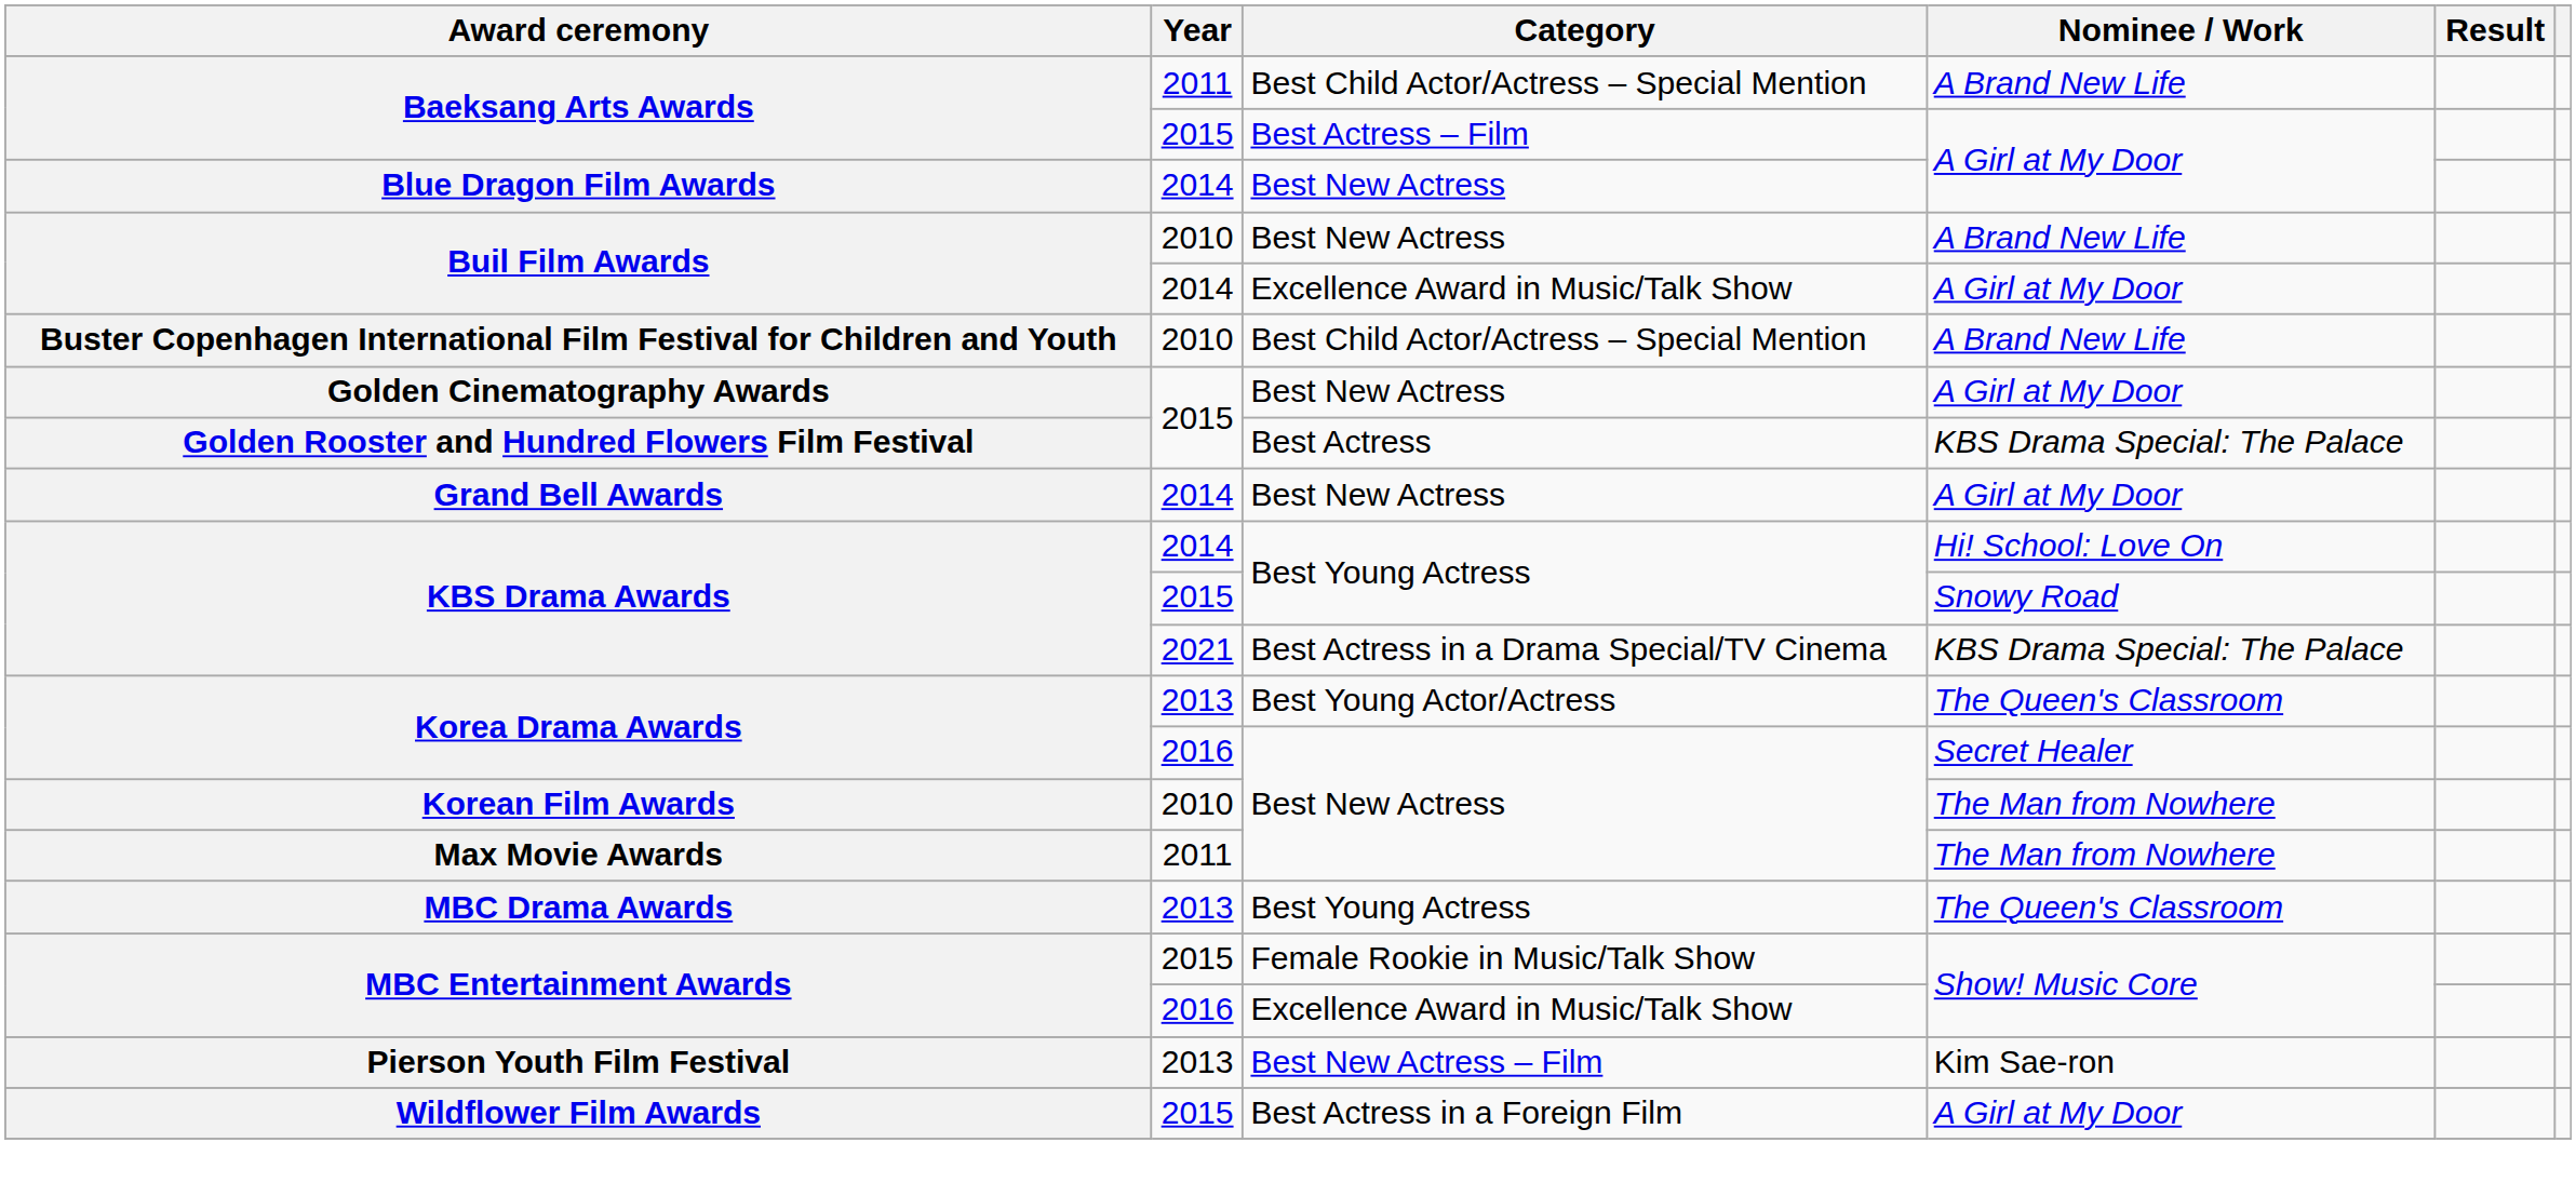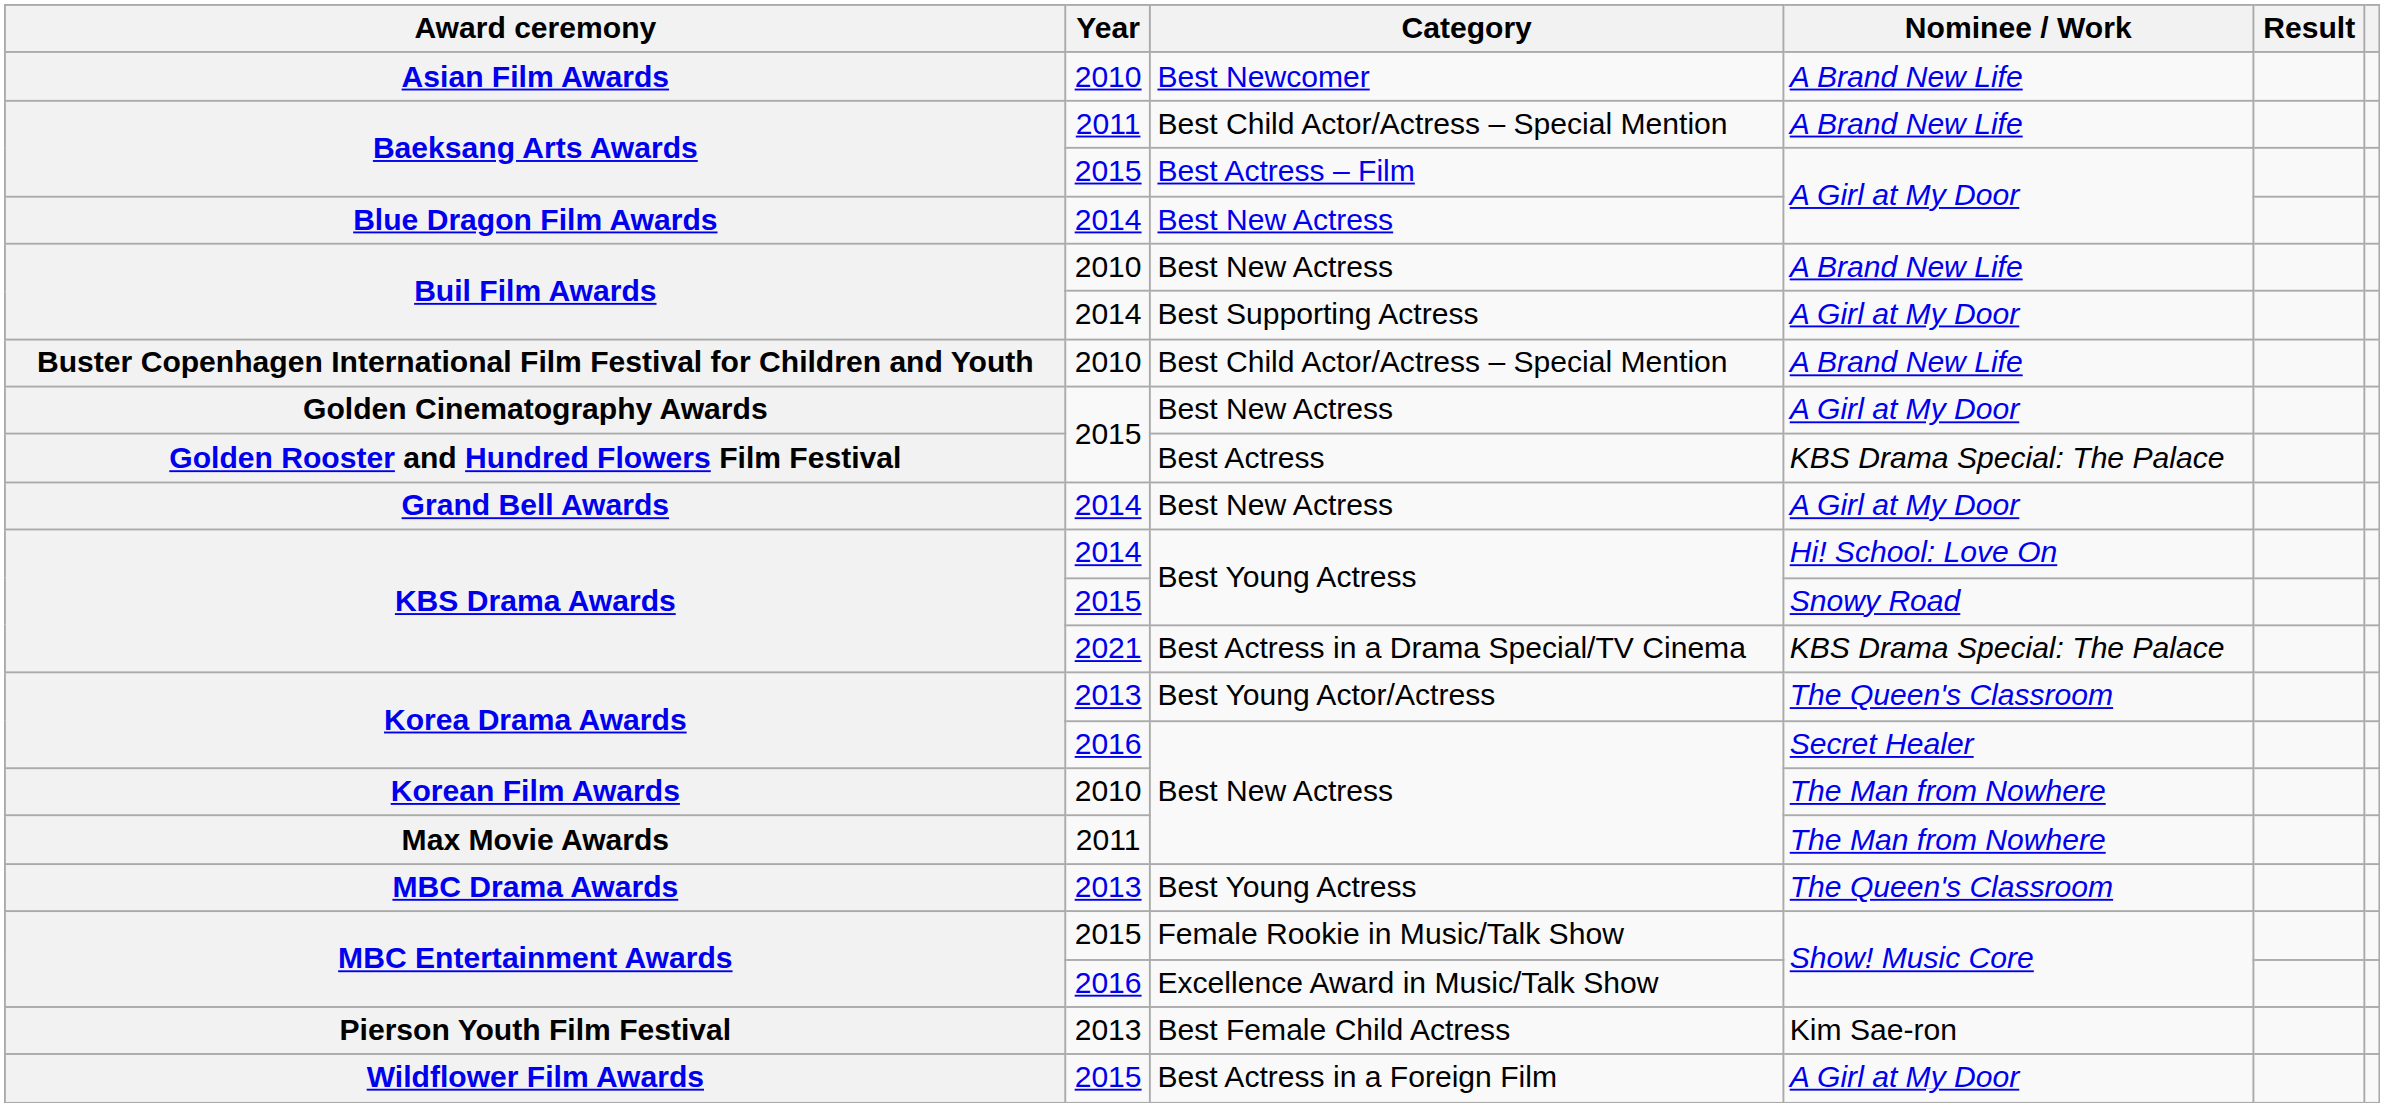 <table class="wikitable plainrowheaders sortable" style="width:100%">
 <tr>
 <th scope="col">Award ceremony</th>
 <th scope="col">Year</th>
 <th scope="col">Category</th>
 <th scope="col">Nominee / Work</th>
 <th scope="col">Result</th>
 <th scope="col" class="unsortable"></th>
+</tr>
+<tr>
+<th scope="row"><a href='#'>Asian Film Awards</a></th>
+<td style="text-align:center"><a href='#'>2010</a></td>
+<td><a href='#'>Best Newcomer</a></td>
+<td><em><a href='#'>A Brand New Life</a></em></td>
+<td></td>
+<td style="text-align:center"></td>
 </tr>
 <tr>
 <th scope="row" rowspan="2"><a href='#'>Baeksang Arts Awards</a></th>
 <td style="text-align:center"><a href='#'>2011</a></td>
 <td>Best Child Actor/Actress – Special Mention</td>
 <td><em><a href='#'>A Brand New Life</a></em></td>
 <td></td>
 <td style="text-align:center"></td>
 </tr>
 <tr>
 <td style="text-align:center"><a href='#'>2015</a></td>
 <td><a href='#'>Best Actress – Film</a></td>
 <td rowspan="2"><em><a href='#'>A Girl at My Door</a></em></td>
 <td></td>
 <td style="text-align:center"></td>
 </tr>
 <tr>
 <th scope="row"><a href='#'>Blue Dragon Film Awards</a></th>
 <td style="text-align:center"><a href='#'>2014</a></td>
 <td><a href='#'>Best New Actress</a></td>
 <td></td>
 <td style="text-align:center"></td>
 </tr>
 <tr>
 <th scope="row" rowspan="2"><a href='#'>Buil Film Awards</a></th>
 <td style="text-align:center">2010</td>
 <td>Best New Actress</td>
 <td><em><a href='#'>A Brand New Life</a></em></td>
 <td></td>
 <td style="text-align:center"></td>
 </tr>
 <tr>
 <td style="text-align:center">2014</td>
-<td>Excellence Award in Music/Talk Show</td>
+<td>Best Supporting Actress</td>
 <td><em><a href='#'>A Girl at My Door</a></em></td>
 <td></td>
 <td style="text-align:center"></td>
 </tr>
 <tr>
 <th scope="row">Buster Copenhagen International Film Festival for Children and Youth</th>
 <td style="text-align:center">2010</td>
 <td>Best Child Actor/Actress – Special Mention</td>
 <td><em><a href='#'>A Brand New Life</a></em></td>
 <td></td>
 <td style="text-align:center"></td>
 </tr>
 <tr>
 <th scope="row">Golden Cinematography Awards</th>
 <td rowspan="2" style="text-align:center">2015</td>
 <td>Best New Actress</td>
 <td><em><a href='#'>A Girl at My Door</a></em></td>
 <td></td>
 <td style="text-align:center"></td>
 </tr>
 <tr>
 <th scope="row"><a href='#'>Golden Rooster</a> and <a href='#'>Hundred Flowers</a> Film Festival</th>
 <td>Best Actress</td>
 <td><em>KBS Drama Special: The Palace</em></td>
 <td></td>
 <td style="text-align:center"></td>
 </tr>
 <tr>
 <th scope="row"><a href='#'>Grand Bell Awards</a></th>
 <td style="text-align:center"><a href='#'>2014</a></td>
 <td>Best New Actress</td>
 <td><em><a href='#'>A Girl at My Door</a></em></td>
 <td></td>
 <td style="text-align:center"></td>
 </tr>
 <tr>
 <th scope="row" rowspan="3"><a href='#'>KBS Drama Awards</a></th>
 <td style="text-align:center"><a href='#'>2014</a></td>
 <td rowspan="2">Best Young Actress</td>
 <td><em><a href='#'>Hi! School: Love On</a></em></td>
 <td></td>
 <td style="text-align:center"></td>
 </tr>
 <tr>
 <td style="text-align:center"><a href='#'>2015</a></td>
 <td><em><a href='#'>Snowy Road</a></em></td>
 <td></td>
 <td style="text-align:center"></td>
 </tr>
 <tr>
 <td style="text-align:center"><a href='#'>2021</a></td>
 <td>Best Actress in a Drama Special/TV Cinema</td>
 <td><em>KBS Drama Special: The Palace</em></td>
 <td></td>
 <td style="text-align:center"></td>
 </tr>
 <tr>
 <th scope="row" rowspan="2"><a href='#'>Korea Drama Awards</a></th>
 <td style="text-align:center"><a href='#'>2013</a></td>
 <td>Best Young Actor/Actress</td>
 <td><em><a href='#'>The Queen's Classroom</a></em></td>
 <td></td>
 <td style="text-align:center"></td>
 </tr>
 <tr>
 <td style="text-align:center"><a href='#'>2016</a></td>
 <td rowspan="3">Best New Actress</td>
 <td><em><a href='#'>Secret Healer</a></em></td>
 <td></td>
 <td style="text-align:center"></td>
 </tr>
 <tr>
 <th scope="row"><a href='#'>Korean Film Awards</a></th>
 <td style="text-align:center">2010</td>
 <td><em><a href='#'>The Man from Nowhere</a></em></td>
 <td></td>
 <td style="text-align:center"></td>
 </tr>
 <tr>
 <th scope="row">Max Movie Awards</th>
 <td style="text-align:center">2011</td>
 <td><em><a href='#'>The Man from Nowhere</a></em></td>
 <td></td>
 <td style="text-align:center"></td>
 </tr>
 <tr>
 <th scope="row"><a href='#'>MBC Drama Awards</a></th>
 <td style="text-align:center"><a href='#'>2013</a></td>
 <td>Best Young Actress</td>
 <td><em><a href='#'>The Queen's Classroom</a></em></td>
 <td></td>
 <td style="text-align:center"></td>
 </tr>
 <tr>
 <th scope="row" rowspan="2"><a href='#'>MBC Entertainment Awards</a></th>
 <td style="text-align:center">2015</td>
 <td>Female Rookie in Music/Talk Show</td>
 <td rowspan="2"><em><a href='#'>Show! Music Core</a></em></td>
 <td></td>
 <td style="text-align:center"></td>
 </tr>
 <tr>
 <td style="text-align:center"><a href='#'>2016</a></td>
 <td>Excellence Award in Music/Talk Show</td>
 <td></td>
 <td style="text-align:center"></td>
 </tr>
 <tr>
 <th scope="row">Pierson Youth Film Festival</th>
 <td style="text-align:center">2013</td>
-<td><a href='#'>Best New Actress – Film</a></td>
+<td>Best Female Child Actress</td>
 <td>Kim Sae-ron</td>
 <td></td>
 <td style="text-align:center"></td>
 </tr>
 <tr>
 <th scope="row"><a href='#'>Wildflower Film Awards</a></th>
 <td style="text-align:center"><a href='#'>2015</a></td>
 <td>Best Actress in a Foreign Film</td>
 <td><em><a href='#'>A Girl at My Door</a></em></td>
 <td></td>
 <td style="text-align:center"></td>
 </tr>
 </table>
